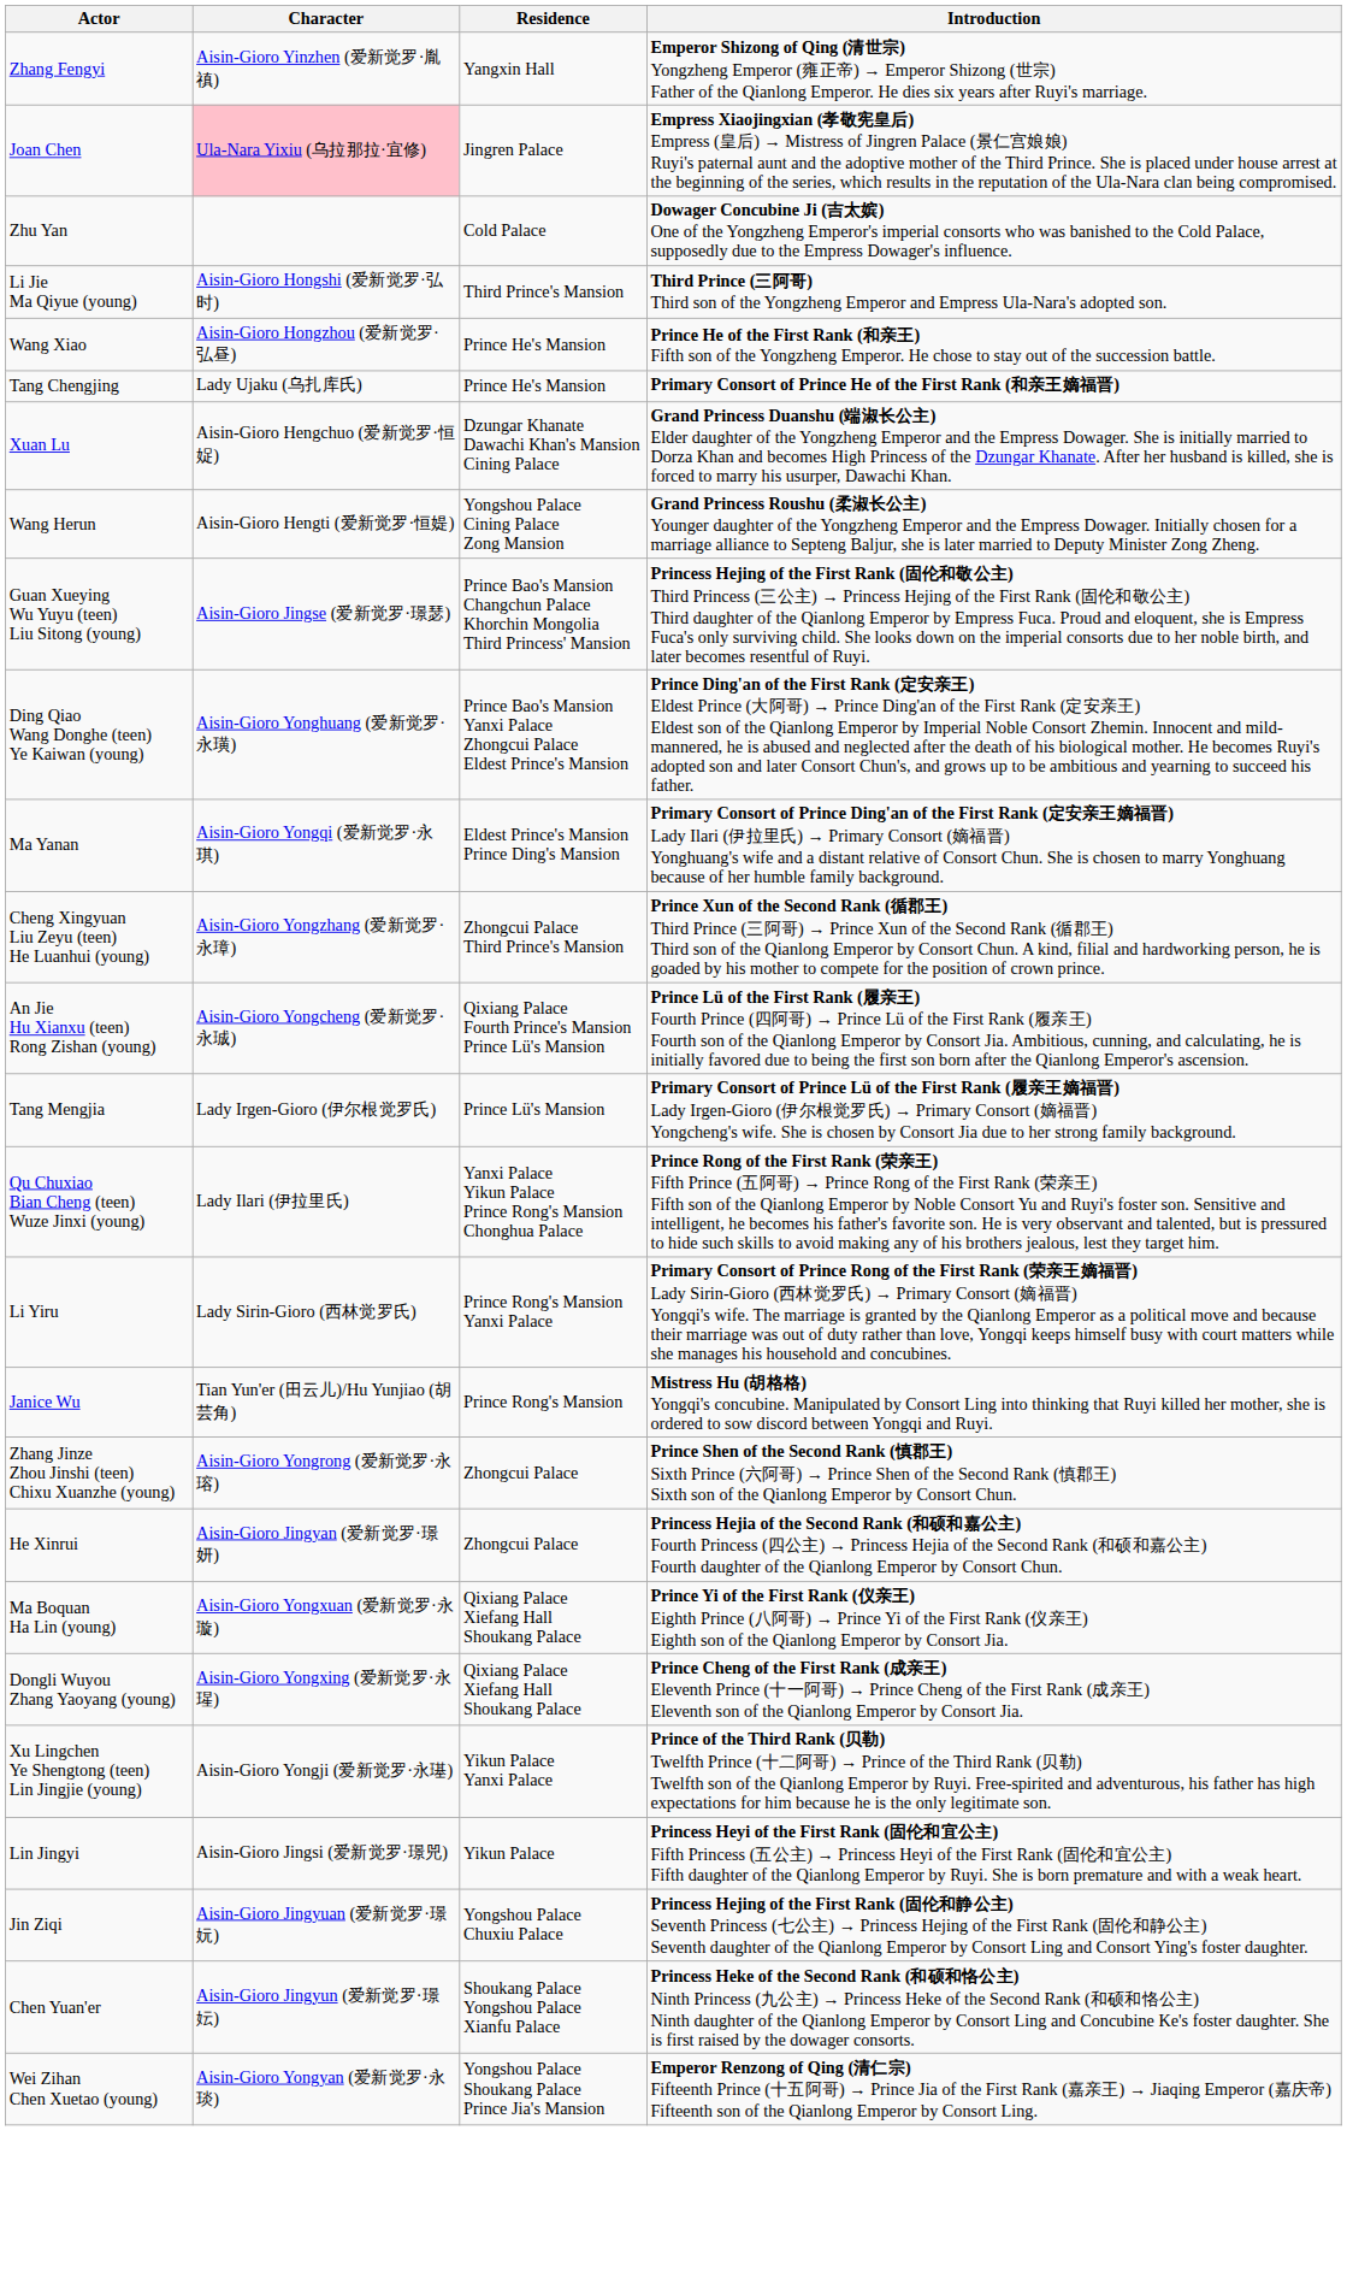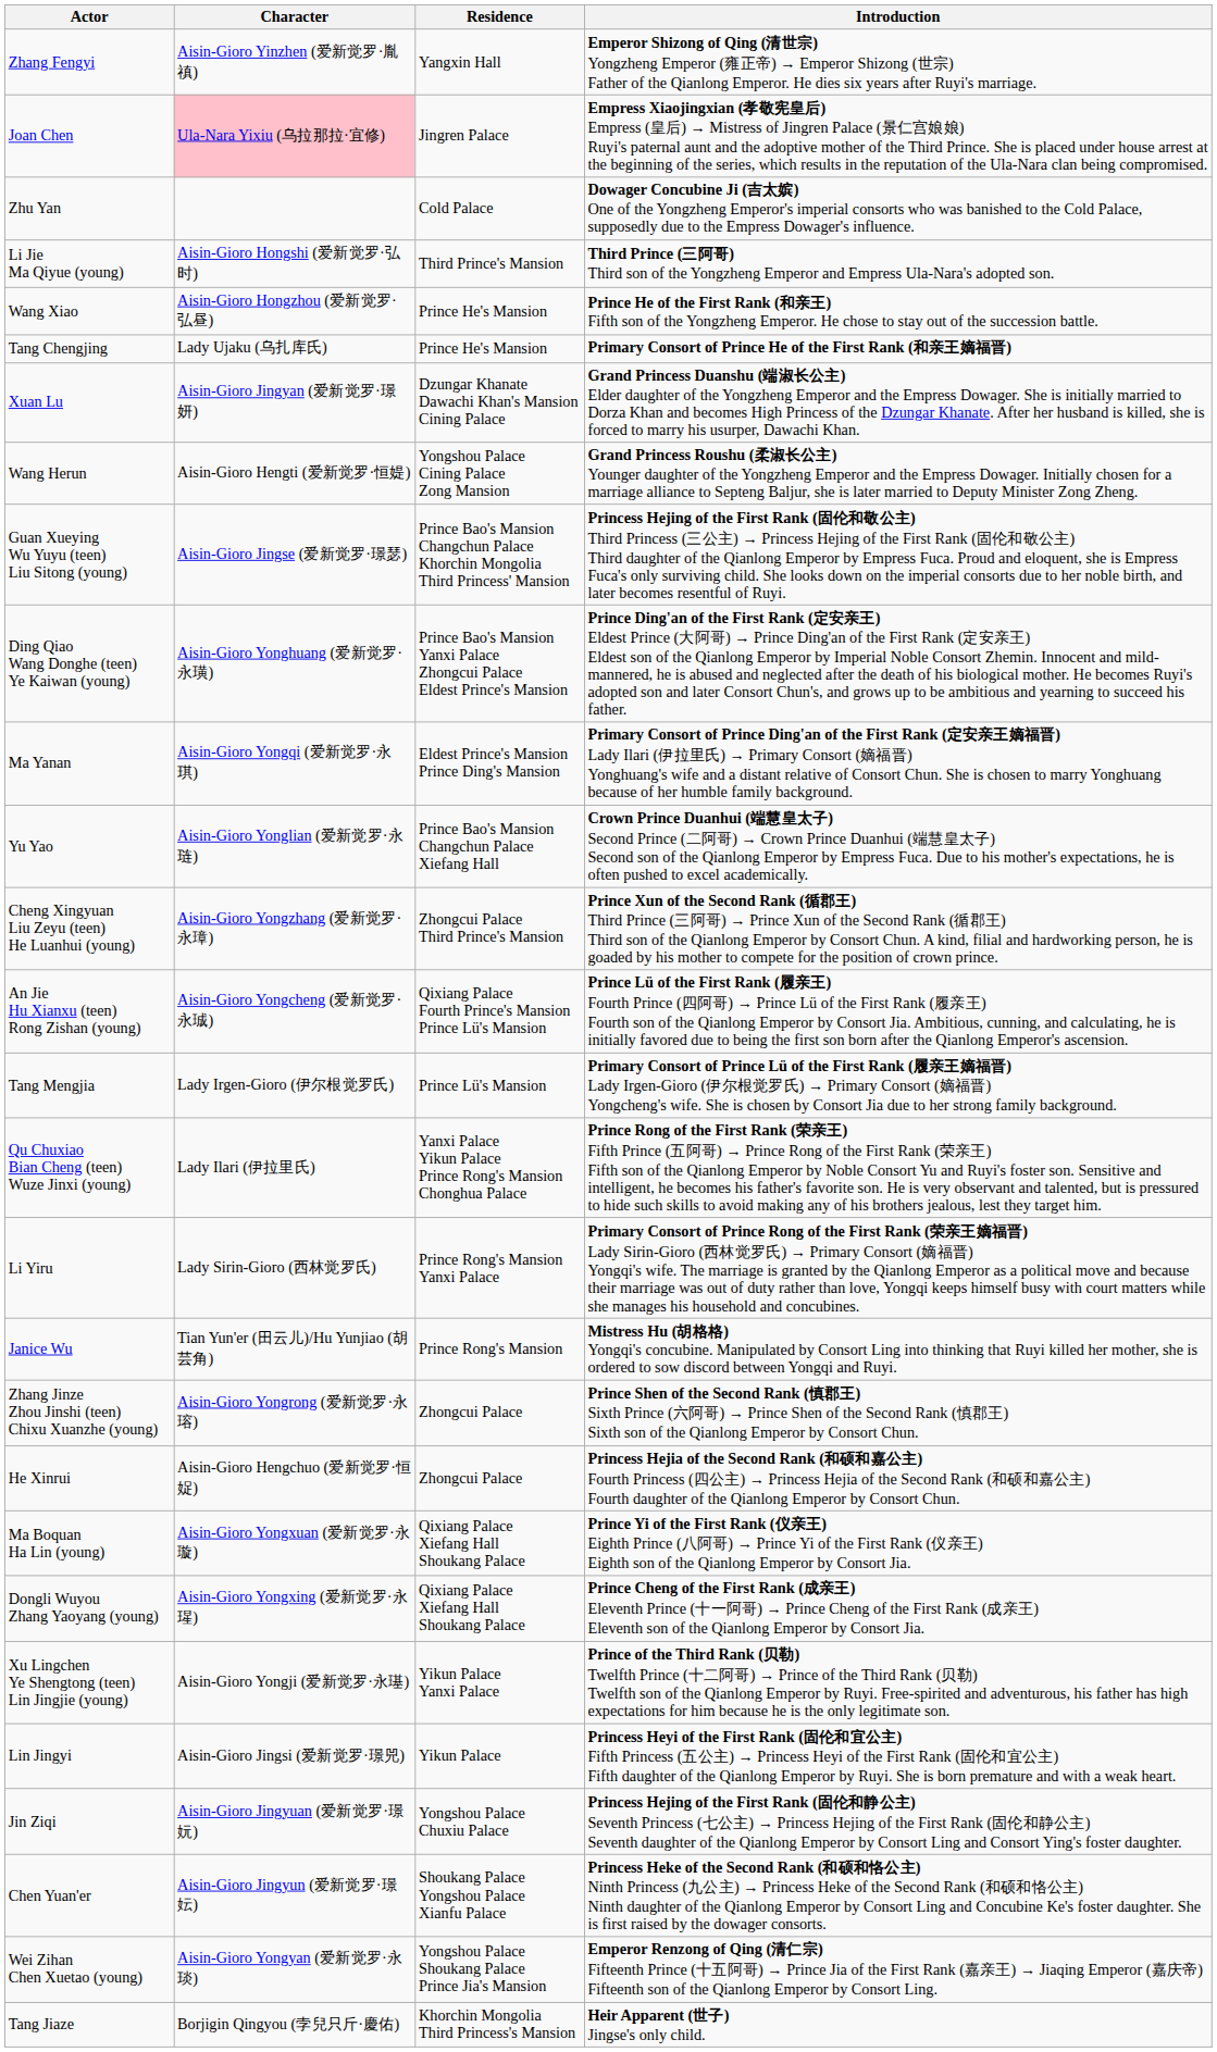 <table class="wikitable">
 <tr>
 <th style="width:14%">Actor</th>
 <th style="width:20%">Character</th>
 <th style="width:14%">Residence</th>
 <th>Introduction</th>
 </tr>
 <tr>
 <td><a href='#'>Zhang Fengyi</a></td>
 <td><a href='#'>Aisin-Gioro Yinzhen</a> (爱新觉罗·胤禛)</td>
 <td>Yangxin Hall</td>
 <td><strong>Emperor Shizong of Qing (清世宗)</strong><br>Yongzheng Emperor (雍正帝) → Emperor Shizong (世宗)<br>Father of the Qianlong Emperor. He dies six years after Ruyi's marriage.</td>
 </tr>
 <tr>
 <td><a href='#'>Joan Chen</a></td>
 <td style="background: pink;"><a href='#'>Ula-Nara Yixiu</a> (乌拉那拉·宜修)</td>
 <td>Jingren Palace</td>
 <td><strong>Empress Xiaojingxian (孝敬宪皇后)</strong><br>Empress (皇后) → Mistress of Jingren Palace (景仁宫娘娘)<br>Ruyi's paternal aunt and the adoptive mother of the Third Prince. She is placed under house arrest at the beginning of the series, which results in the reputation of the Ula-Nara clan being compromised.</td>
 </tr>
 <tr>
 <td>Zhu Yan</td>
 <td></td>
 <td>Cold Palace</td>
 <td><strong>Dowager Concubine Ji (吉太嫔)</strong><br>One of the Yongzheng Emperor's imperial consorts who was banished to the Cold Palace, supposedly due to the Empress Dowager's influence.</td>
 </tr>
 <tr>
 <td>Li Jie<br>Ma Qiyue (young)</td>
 <td><a href='#'>Aisin-Gioro Hongshi</a> (爱新觉罗·弘时)</td>
 <td>Third Prince's Mansion</td>
 <td><strong>Third Prince (三阿哥)</strong><br>Third son of the Yongzheng Emperor and Empress Ula-Nara's adopted son.</td>
 </tr>
 <tr>
 <td>Wang Xiao</td>
 <td><a href='#'>Aisin-Gioro Hongzhou</a> (爱新觉罗·弘昼)</td>
 <td>Prince He's Mansion</td>
 <td><strong>Prince He of the First Rank (和亲王)</strong><br>Fifth son of the Yongzheng Emperor. He chose to stay out of the succession battle.</td>
 </tr>
 <tr>
 <td>Tang Chengjing</td>
 <td>Lady Ujaku (乌扎库氏)</td>
 <td>Prince He's Mansion</td>
 <td><strong>Primary Consort of Prince He of the First Rank (和亲王嫡福晋)</strong></td>
 </tr>
 <tr>
 <td><a href='#'>Xuan Lu</a></td>
-<td>Aisin-Gioro Hengchuo (爱新觉罗·恒娖)</td>
+<td><a href='#'>Aisin-Gioro Jingyan</a> (爱新觉罗·璟妍)</td>
 <td>Dzungar Khanate<br>Dawachi Khan's Mansion<br>Cining Palace</td>
 <td><strong>Grand Princess Duanshu (端淑长公主)</strong><br>Elder daughter of the Yongzheng Emperor and the Empress Dowager. She is initially married to Dorza Khan and becomes High Princess of the <a href='#'>Dzungar Khanate</a>. After her husband is killed, she is forced to marry his usurper, Dawachi Khan.</td>
 </tr>
 <tr>
 <td>Wang Herun</td>
 <td>Aisin-Gioro Hengti (爱新觉罗·恒媞)</td>
 <td>Yongshou Palace<br>Cining Palace<br>Zong Mansion</td>
 <td><strong>Grand Princess Roushu (柔淑长公主)</strong><br>Younger daughter of the Yongzheng Emperor and the Empress Dowager. Initially chosen for a marriage alliance to Septeng Baljur, she is later married to Deputy Minister Zong Zheng.</td>
 </tr>
 <tr>
 <td>Guan Xueying<br>Wu Yuyu (teen)<br>Liu Sitong (young)</td>
 <td><a href='#'>Aisin-Gioro Jingse</a> (爱新觉罗·璟瑟)</td>
 <td>Prince Bao's Mansion<br>Changchun Palace<br>Khorchin Mongolia<br>Third Princess' Mansion</td>
 <td><strong>Princess Hejing of the First Rank (固伦和敬公主)</strong><br>Third Princess (三公主) → Princess Hejing of the First Rank (固伦和敬公主)<br>Third daughter of the Qianlong Emperor by Empress Fuca. Proud and eloquent, she is Empress Fuca's only surviving child. She looks down on the imperial consorts due to her noble birth, and later becomes resentful of Ruyi.</td>
 </tr>
 <tr>
 <td>Ding Qiao<br>Wang Donghe (teen)<br>Ye Kaiwan (young)</td>
 <td><a href='#'>Aisin-Gioro Yonghuang</a> (爱新觉罗·永璜)</td>
 <td>Prince Bao's Mansion<br>Yanxi Palace<br>Zhongcui Palace<br>Eldest Prince's Mansion</td>
 <td><strong>Prince Ding'an of the First Rank (定安亲王)</strong><br>Eldest Prince (大阿哥) → Prince Ding'an of the First Rank (定安亲王)<br>Eldest son of the Qianlong Emperor by Imperial Noble Consort Zhemin. Innocent and mild-mannered, he is abused and neglected after the death of his biological mother. He becomes Ruyi's adopted son and later Consort Chun's, and grows up to be ambitious and yearning to succeed his father.</td>
 </tr>
 <tr>
 <td>Ma Yanan</td>
 <td><a href='#'>Aisin-Gioro Yongqi</a> (爱新觉罗·永琪)</td>
 <td>Eldest Prince's Mansion<br>Prince Ding's Mansion</td>
 <td><strong>Primary Consort of Prince Ding'an of the First Rank (定安亲王嫡福晋)</strong><br>Lady Ilari (伊拉里氏) → Primary Consort (嫡福晋)<br>Yonghuang's wife and a distant relative of Consort Chun. She is chosen to marry Yonghuang because of her humble family background.</td>
+</tr>
+<tr>
+<td>Yu Yao</td>
+<td><a href='#'>Aisin-Gioro Yonglian</a> (爱新觉罗·永琏)</td>
+<td>Prince Bao's Mansion<br>Changchun Palace<br>Xiefang Hall</td>
+<td><strong>Crown Prince Duanhui (端慧皇太子)</strong><br>Second Prince (二阿哥) → Crown Prince Duanhui (端慧皇太子)<br>Second son of the Qianlong Emperor by Empress Fuca. Due to his mother's expectations, he is often pushed to excel academically.</td>
 </tr>
 <tr>
 <td>Cheng Xingyuan<br>Liu Zeyu (teen)<br>He Luanhui (young)</td>
 <td><a href='#'>Aisin-Gioro Yongzhang</a> (爱新觉罗·永璋)</td>
 <td>Zhongcui Palace<br>Third Prince's Mansion</td>
 <td><strong>Prince Xun of the Second Rank (循郡王)</strong><br>Third Prince (三阿哥) → Prince Xun of the Second Rank (循郡王)<br>Third son of the Qianlong Emperor by Consort Chun. A kind, filial and hardworking person, he is goaded by his mother to compete for the position of crown prince.</td>
 </tr>
 <tr>
 <td>An Jie<br><a href='#'>Hu Xianxu</a> (teen)<br>Rong Zishan (young)</td>
 <td><a href='#'>Aisin-Gioro Yongcheng</a> (爱新觉罗·永珹)</td>
 <td>Qixiang Palace<br>Fourth Prince's Mansion<br>Prince Lü's Mansion</td>
 <td><strong>Prince Lü of the First Rank (履亲王)</strong><br>Fourth Prince (四阿哥) → Prince Lü of the First Rank (履亲王)<br>Fourth son of the Qianlong Emperor by Consort Jia. Ambitious, cunning, and calculating, he is initially favored due to being the first son born after the Qianlong Emperor's ascension.</td>
 </tr>
 <tr>
 <td>Tang Mengjia</td>
 <td>Lady Irgen-Gioro (伊尔根觉罗氏)</td>
 <td>Prince Lü's Mansion</td>
 <td><strong>Primary Consort of Prince Lü of the First Rank (履亲王嫡福晋)</strong><br>Lady Irgen-Gioro (伊尔根觉罗氏) → Primary Consort (嫡福晋)<br>Yongcheng's wife. She is chosen by Consort Jia due to her strong family background.</td>
 </tr>
 <tr>
 <td><a href='#'>Qu Chuxiao</a><br><a href='#'>Bian Cheng</a> (teen)<br>Wuze Jinxi (young)</td>
 <td>Lady Ilari (伊拉里氏)</td>
 <td>Yanxi Palace<br>Yikun Palace<br>Prince Rong's Mansion<br>Chonghua Palace</td>
 <td><strong>Prince Rong of the First Rank (荣亲王)</strong><br>Fifth Prince (五阿哥) → Prince Rong of the First Rank (荣亲王)<br>Fifth son of the Qianlong Emperor by Noble Consort Yu and Ruyi's foster son. Sensitive and intelligent, he becomes his father's favorite son. He is very observant and talented, but is pressured to hide such skills to avoid making any of his brothers jealous, lest they target him.</td>
 </tr>
 <tr>
 <td>Li Yiru</td>
 <td>Lady Sirin-Gioro (西林觉罗氏)</td>
 <td>Prince Rong's Mansion<br>Yanxi Palace</td>
 <td><strong>Primary Consort of Prince Rong of the First Rank (荣亲王嫡福晋)</strong><br>Lady Sirin-Gioro (西林觉罗氏) → Primary Consort (嫡福晋)<br>Yongqi's wife. The marriage is granted by the Qianlong Emperor as a political move and because their marriage was out of duty rather than love, Yongqi keeps himself busy with court matters while she manages his household and concubines.</td>
 </tr>
 <tr>
 <td><a href='#'>Janice Wu</a></td>
 <td>Tian Yun'er (田云儿)/Hu Yunjiao (胡芸角)</td>
 <td>Prince Rong's Mansion</td>
 <td><strong>Mistress Hu (胡格格)</strong><br>Yongqi's concubine. Manipulated by Consort Ling into thinking that Ruyi killed her mother, she is ordered to sow discord between Yongqi and Ruyi.</td>
 </tr>
 <tr>
 <td>Zhang Jinze<br>Zhou Jinshi (teen)<br>Chixu Xuanzhe (young)</td>
 <td><a href='#'>Aisin-Gioro Yongrong</a> (爱新觉罗·永瑢)</td>
 <td>Zhongcui Palace</td>
 <td><strong>Prince Shen of the Second Rank (慎郡王)</strong><br>Sixth Prince (六阿哥) → Prince Shen of the Second Rank (慎郡王)<br>Sixth son of the Qianlong Emperor by Consort Chun.</td>
 </tr>
 <tr>
 <td>He Xinrui</td>
-<td><a href='#'>Aisin-Gioro Jingyan</a> (爱新觉罗·璟妍)</td>
+<td>Aisin-Gioro Hengchuo (爱新觉罗·恒娖)</td>
 <td>Zhongcui Palace</td>
 <td><strong>Princess Hejia of the Second Rank (和硕和嘉公主)</strong><br>Fourth Princess (四公主) → Princess Hejia of the Second Rank (和硕和嘉公主)<br>Fourth daughter of the Qianlong Emperor by Consort Chun.</td>
 </tr>
 <tr>
 <td>Ma Boquan<br>Ha Lin (young)</td>
 <td><a href='#'>Aisin-Gioro Yongxuan</a> (爱新觉罗·永璇)</td>
 <td>Qixiang Palace<br>Xiefang Hall<br>Shoukang Palace</td>
 <td><strong>Prince Yi of the First Rank (仪亲王)</strong><br>Eighth Prince (八阿哥) → Prince Yi of the First Rank (仪亲王)<br>Eighth son of the Qianlong Emperor by Consort Jia.</td>
 </tr>
 <tr>
 <td>Dongli Wuyou<br>Zhang Yaoyang (young)</td>
 <td><a href='#'>Aisin-Gioro Yongxing</a> (爱新觉罗·永瑆)</td>
 <td>Qixiang Palace<br>Xiefang Hall<br>Shoukang Palace</td>
 <td><strong>Prince Cheng of the First Rank (成亲王)</strong><br>Eleventh Prince (十一阿哥) → Prince Cheng of the First Rank (成亲王)<br>Eleventh son of the Qianlong Emperor by Consort Jia.</td>
 </tr>
 <tr>
 <td>Xu Lingchen<br>Ye Shengtong (teen)<br>Lin Jingjie (young)</td>
 <td>Aisin-Gioro Yongji (爱新觉罗·永璂)</td>
 <td>Yikun Palace<br>Yanxi Palace</td>
 <td><strong>Prince of the Third Rank (贝勒)</strong><br>Twelfth Prince (十二阿哥) → Prince of the Third Rank (贝勒)<br>Twelfth son of the Qianlong Emperor by Ruyi. Free-spirited and adventurous, his father has high expectations for him because he is the only legitimate son.</td>
 </tr>
 <tr>
 <td>Lin Jingyi</td>
 <td>Aisin-Gioro Jingsi (爱新觉罗·璟兕)</td>
 <td>Yikun Palace</td>
 <td><strong>Princess Heyi of the First Rank (固伦和宜公主)</strong><br>Fifth Princess (五公主) → Princess Heyi of the First Rank (固伦和宜公主)<br>Fifth daughter of the Qianlong Emperor by Ruyi. She is born premature and with a weak heart.</td>
 </tr>
 <tr>
 <td>Jin Ziqi</td>
 <td><a href='#'>Aisin-Gioro Jingyuan</a> (爱新觉罗·璟妧)</td>
 <td>Yongshou Palace<br>Chuxiu Palace</td>
 <td><strong>Princess Hejing of the First Rank (固伦和静公主)</strong><br>Seventh Princess (七公主) → Princess Hejing of the First Rank (固伦和静公主)<br>Seventh daughter of the Qianlong Emperor by Consort Ling and Consort Ying's foster daughter.</td>
 </tr>
 <tr>
 <td>Chen Yuan'er</td>
 <td><a href='#'>Aisin-Gioro Jingyun</a> (爱新觉罗·璟妘)</td>
 <td>Shoukang Palace<br>Yongshou Palace<br>Xianfu Palace</td>
 <td><strong>Princess Heke of the Second Rank (和硕和恪公主)</strong><br>Ninth Princess (九公主) → Princess Heke of the Second Rank (和硕和恪公主)<br>Ninth daughter of the Qianlong Emperor by Consort Ling and Concubine Ke's foster daughter. She is first raised by the dowager consorts.</td>
 </tr>
 <tr>
 <td>Wei Zihan<br>Chen Xuetao (young)</td>
 <td><a href='#'>Aisin-Gioro Yongyan</a> (爱新觉罗·永琰)</td>
 <td>Yongshou Palace<br>Shoukang Palace<br>Prince Jia's Mansion</td>
 <td><strong>Emperor Renzong of Qing (清仁宗)</strong><br>Fifteenth Prince (十五阿哥) → Prince Jia of the First Rank (嘉亲王) → Jiaqing Emperor (嘉庆帝)<br>Fifteenth son of the Qianlong Emperor by Consort Ling.</td>
 </tr>
+<tr>
+<td>Tang Jiaze</td>
+<td>Borjigin Qingyou (孛兒只斤·慶佑)</td>
+<td>Khorchin Mongolia<br>Third Princess's Mansion</td>
+<td><strong>Heir Apparent (世子)</strong><br>Jingse's only child.</td>
+</tr>
 </table>
